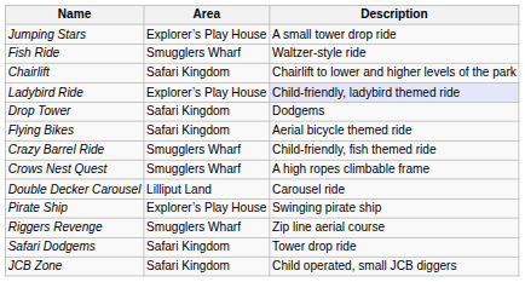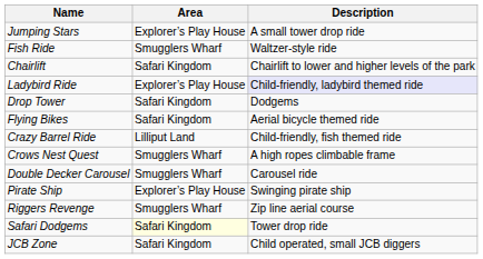 <table class="wikitable">
 <tr>
 <th>Name</th>
 <th>Area</th>
 <th>Description</th>
 </tr>
 <tr>
 <td><em>Jumping Stars</em></td>
 <td>Explorer’s Play House</td>
 <td>A small tower drop ride</td>
 </tr>
 <tr>
 <td><em>Fish Ride</em></td>
 <td>Smugglers Wharf</td>
 <td>Waltzer-style ride</td>
 </tr>
 <tr>
 <td><em>Chairlift</em></td>
 <td>Safari Kingdom</td>
 <td>Chairlift to lower and higher levels of the park</td>
 </tr>
 <tr>
 <td><em>Ladybird Ride</em></td>
 <td>Explorer’s Play House</td>
 <td style="background: lavender;">Child-friendly, ladybird themed ride</td>
 </tr>
 <tr>
 <td><em>Drop Tower</em></td>
 <td>Safari Kingdom</td>
 <td>Dodgems</td>
 </tr>
 <tr>
 <td><em>Flying Bikes</em></td>
 <td>Safari Kingdom</td>
 <td>Aerial bicycle themed ride</td>
 </tr>
 <tr>
 <td><em>Crazy Barrel Ride</em></td>
-<td>Smugglers Wharf</td>
+<td>Lilliput Land</td>
 <td>Child-friendly, fish themed ride</td>
 </tr>
 <tr>
 <td><em>Crows Nest Quest</em></td>
 <td>Smugglers Wharf</td>
 <td>A high ropes climbable frame</td>
 </tr>
 <tr>
 <td><em>Double Decker Carousel</em></td>
-<td>Lilliput Land</td>
+<td>Smugglers Wharf</td>
 <td>Carousel ride</td>
 </tr>
 <tr>
 <td><em>Pirate Ship</em></td>
 <td>Explorer’s Play House</td>
 <td>Swinging pirate ship</td>
 </tr>
 <tr>
 <td><em>Riggers Revenge</em></td>
 <td>Smugglers Wharf</td>
 <td>Zip line aerial course</td>
 </tr>
 <tr>
 <td><em>Safari Dodgems</em></td>
-<td>Safari Kingdom</td>
+<td style="background: lightyellow;">Safari Kingdom</td>
 <td>Tower drop ride</td>
 </tr>
 <tr>
 <td><em>JCB Zone</em></td>
 <td>Safari Kingdom</td>
 <td>Child operated, small JCB diggers</td>
 </tr>
 </table>
